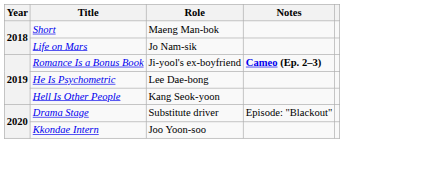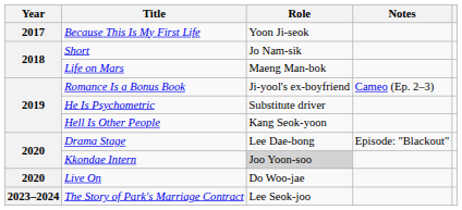 <table class="wikitable sortable plainrowheaders">
 <tr>
 <th scope="col">Year</th>
 <th scope="col">Title</th>
 <th scope="col">Role</th>
 <th scope="col" class="unsortable">Notes</th>
 <th scope="col" class="unsortable"></th>
 </tr>
 <tr>
+<th scope="row">2017</th>
+<td><em><a href='#'>Because This Is My First Life</a></em></td>
+<td>Yoon Ji-seok</td>
+<td></td>
+<td></td>
+</tr>
+<tr>
 <th scope="row" rowspan=2>2018</th>
 <td><em><a href='#'>Short</a></em></td>
-<td>Maeng Man-bok</td>
+<td>Jo Nam-sik</td>
 <td></td>
 <td></td>
 </tr>
 <tr>
 <td><em><a href='#'>Life on Mars</a></em></td>
-<td>Jo Nam-sik</td>
+<td>Maeng Man-bok</td>
 <td></td>
 <td></td>
 </tr>
 <tr>
 <th scope="row" rowspan=3>2019</th>
 <td><em><a href='#'>Romance Is a Bonus Book</a></em></td>
 <td>Ji-yool's ex-boyfriend</td>
-<td><strong><a href='#'>Cameo</a> (Ep. 2–3)</strong></td>
+<td><a href='#'>Cameo</a> (Ep. 2–3)</td>
 <td></td>
 </tr>
 <tr>
 <td><em><a href='#'>He Is Psychometric</a></em></td>
-<td>Lee Dae-bong</td>
+<td>Substitute driver</td>
 <td></td>
 <td></td>
 </tr>
 <tr>
 <td><em><a href='#'>Hell Is Other People</a></em></td>
 <td>Kang Seok-yoon</td>
 <td></td>
 <td></td>
 </tr>
 <tr>
 <th scope="row" rowspan=2>2020</th>
 <td><em><a href='#'>Drama Stage</a></em></td>
-<td>Substitute driver</td>
+<td>Lee Dae-bong</td>
 <td>Episode: "Blackout"</td>
 <td></td>
 </tr>
 <tr>
 <td><em><a href='#'>Kkondae Intern</a></em></td>
-<td>Joo Yoon-soo</td>
+<td style="background: lightgrey;">Joo Yoon-soo</td>
+<td></td>
+<td></td>
+</tr>
+<tr>
+<th scope="row">2020</th>
+<td><em><a href='#'>Live On</a></em></td>
+<td>Do Woo-jae</td>
+<td></td>
+<td></td>
+</tr>
+<tr>
+<th scope="row">2023–2024</th>
+<td><em><a href='#'>The Story of Park's Marriage Contract</a></em></td>
+<td>Lee Seok-joo</td>
 <td></td>
 <td></td>
 </tr>
 </table>
